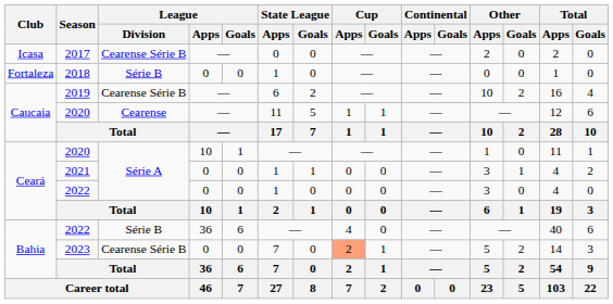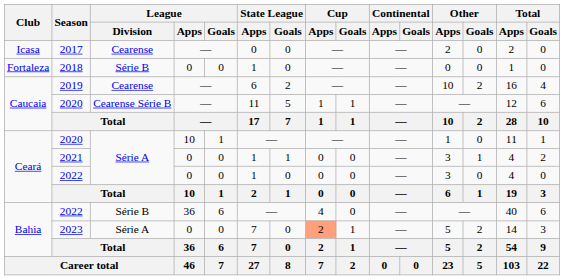 <table class="wikitable" style="text-align: center;">
 <tr>
 <th rowspan="2">Club</th>
 <th rowspan="2">Season</th>
 <th colspan="3">League</th>
 <th colspan="2">State League</th>
 <th colspan="2">Cup</th>
 <th colspan="2">Continental</th>
 <th colspan="2">Other</th>
 <th colspan="2">Total</th>
 </tr>
 <tr>
 <th>Division</th>
 <th>Apps</th>
 <th>Goals</th>
 <th>Apps</th>
 <th>Goals</th>
 <th>Apps</th>
 <th>Goals</th>
 <th>Apps</th>
 <th>Goals</th>
 <th>Apps</th>
 <th>Goals</th>
 <th>Apps</th>
 <th>Goals</th>
 </tr>
 <tr>
 <td valign="center"><a href='#'>Icasa</a></td>
 <td><a href='#'>2017</a></td>
-<td><a href='#'>Cearense Série B</a></td>
+<td><a href='#'>Cearense</a></td>
 <td colspan="2">—</td>
 <td>0</td>
 <td>0</td>
 <td colspan="2">—</td>
 <td colspan="2">—</td>
 <td>2</td>
 <td>0</td>
 <td>2</td>
 <td>0</td>
 </tr>
 <tr>
 <td valign="center"><a href='#'>Fortaleza</a></td>
 <td><a href='#'>2018</a></td>
 <td><a href='#'>Série B</a></td>
 <td>0</td>
 <td>0</td>
 <td>1</td>
 <td>0</td>
 <td colspan="2">—</td>
 <td colspan="2">—</td>
 <td>0</td>
 <td>0</td>
 <td>1</td>
 <td>0</td>
 </tr>
 <tr>
 <td rowspan="3" valign="center"><a href='#'>Caucaia</a></td>
 <td><a href='#'>2019</a></td>
-<td>Cearense Série B</td>
+<td><a href='#'>Cearense</a></td>
 <td colspan="2">—</td>
 <td>6</td>
 <td>2</td>
 <td colspan="2">—</td>
 <td colspan="2">—</td>
 <td>10</td>
 <td>2</td>
 <td>16</td>
 <td>4</td>
 </tr>
 <tr>
 <td><a href='#'>2020</a></td>
-<td><a href='#'>Cearense</a></td>
+<td><a href='#'>Cearense Série B</a></td>
 <td colspan="2">—</td>
 <td>11</td>
 <td>5</td>
 <td>1</td>
 <td>1</td>
 <td colspan="2">—</td>
 <td colspan="2">—</td>
 <td>12</td>
 <td>6</td>
 </tr>
 <tr>
 <th colspan="2">Total</th>
 <th colspan="2">—</th>
 <th>17</th>
 <th>7</th>
 <th>1</th>
 <th>1</th>
 <th colspan="2">—</th>
 <th>10</th>
 <th>2</th>
 <th>28</th>
 <th>10</th>
 </tr>
 <tr>
 <td rowspan="4" valign="center"><a href='#'>Ceará</a></td>
 <td><a href='#'>2020</a></td>
 <td rowspan="3"><a href='#'>Série A</a></td>
 <td>10</td>
 <td>1</td>
 <td colspan="2">—</td>
 <td colspan="2">—</td>
 <td colspan="2">—</td>
 <td>1</td>
 <td>0</td>
 <td>11</td>
 <td>1</td>
 </tr>
 <tr>
 <td><a href='#'>2021</a></td>
 <td>0</td>
 <td>0</td>
 <td>1</td>
 <td>1</td>
 <td>0</td>
 <td>0</td>
 <td colspan="2">—</td>
 <td>3</td>
 <td>1</td>
 <td>4</td>
 <td>2</td>
 </tr>
 <tr>
 <td><a href='#'>2022</a></td>
 <td>0</td>
 <td>0</td>
 <td>1</td>
 <td>0</td>
 <td>0</td>
 <td>0</td>
 <td colspan="2">—</td>
 <td>3</td>
 <td>0</td>
 <td>4</td>
 <td>0</td>
 </tr>
 <tr>
 <th colspan="2">Total</th>
 <th>10</th>
 <th>1</th>
 <th>2</th>
 <th>1</th>
 <th>0</th>
 <th>0</th>
 <th colspan="2">—</th>
 <th>6</th>
 <th>1</th>
 <th>19</th>
 <th>3</th>
 </tr>
 <tr>
 <td rowspan="3" valign="center"><a href='#'>Bahia</a></td>
 <td><a href='#'>2022</a></td>
 <td>Série B</td>
 <td>36</td>
 <td>6</td>
 <td colspan="2">—</td>
 <td>4</td>
 <td>0</td>
 <td colspan="2">—</td>
 <td colspan="2">—</td>
 <td>40</td>
 <td>6</td>
 </tr>
 <tr>
 <td><a href='#'>2023</a></td>
-<td>Cearense Série B</td>
+<td>Série A</td>
 <td>0</td>
 <td>0</td>
 <td>7</td>
 <td>0</td>
 <td style="background: lightsalmon;">2</td>
 <td>1</td>
 <td colspan="2">—</td>
 <td>5</td>
 <td>2</td>
 <td>14</td>
 <td>3</td>
 </tr>
 <tr>
 <th colspan="2">Total</th>
 <th>36</th>
 <th>6</th>
 <th>7</th>
 <th>0</th>
 <th>2</th>
 <th>1</th>
 <th colspan="2">—</th>
 <th>5</th>
 <th>2</th>
 <th>54</th>
 <th>9</th>
 </tr>
 <tr>
 <th colspan="3"><strong>Career total</strong></th>
 <th>46</th>
 <th>7</th>
 <th>27</th>
 <th>8</th>
 <th>7</th>
 <th>2</th>
 <th>0</th>
 <th>0</th>
 <th>23</th>
 <th>5</th>
 <th>103</th>
 <th>22</th>
 </tr>
 </table>
